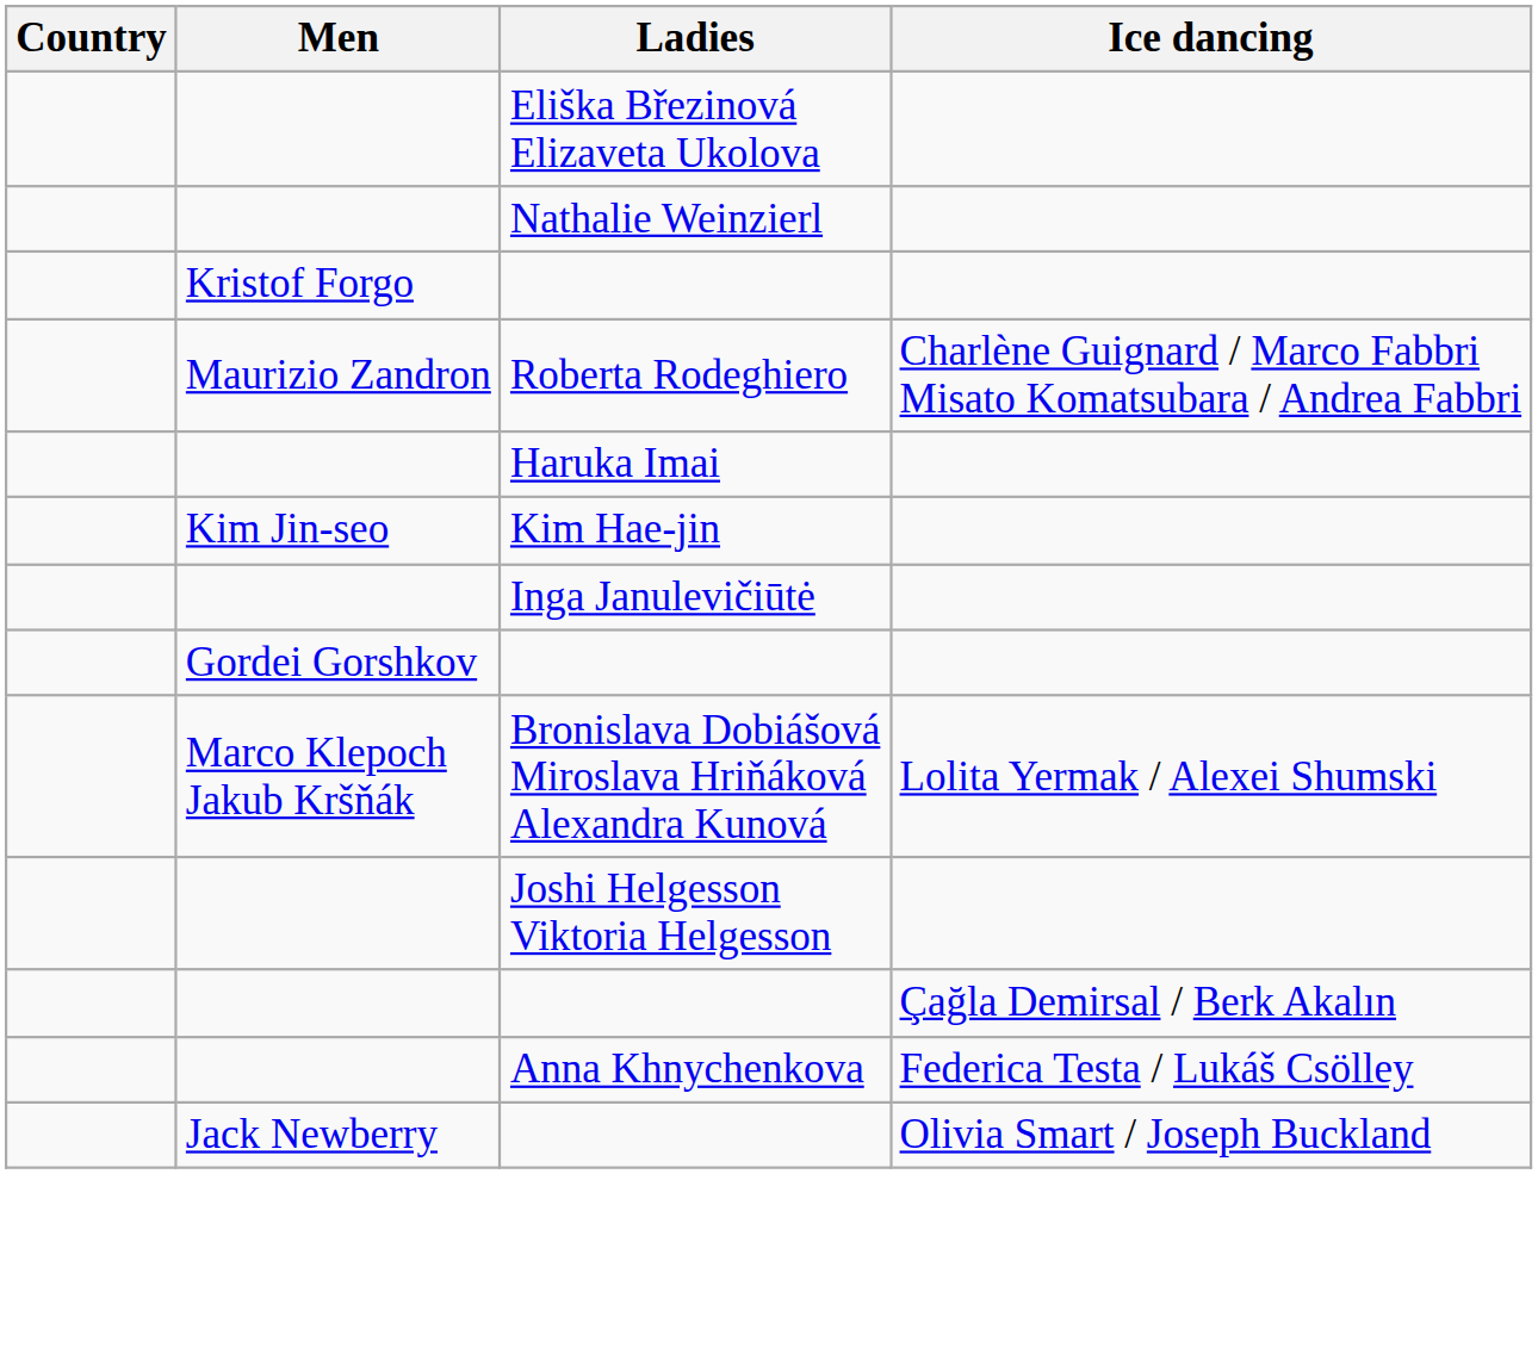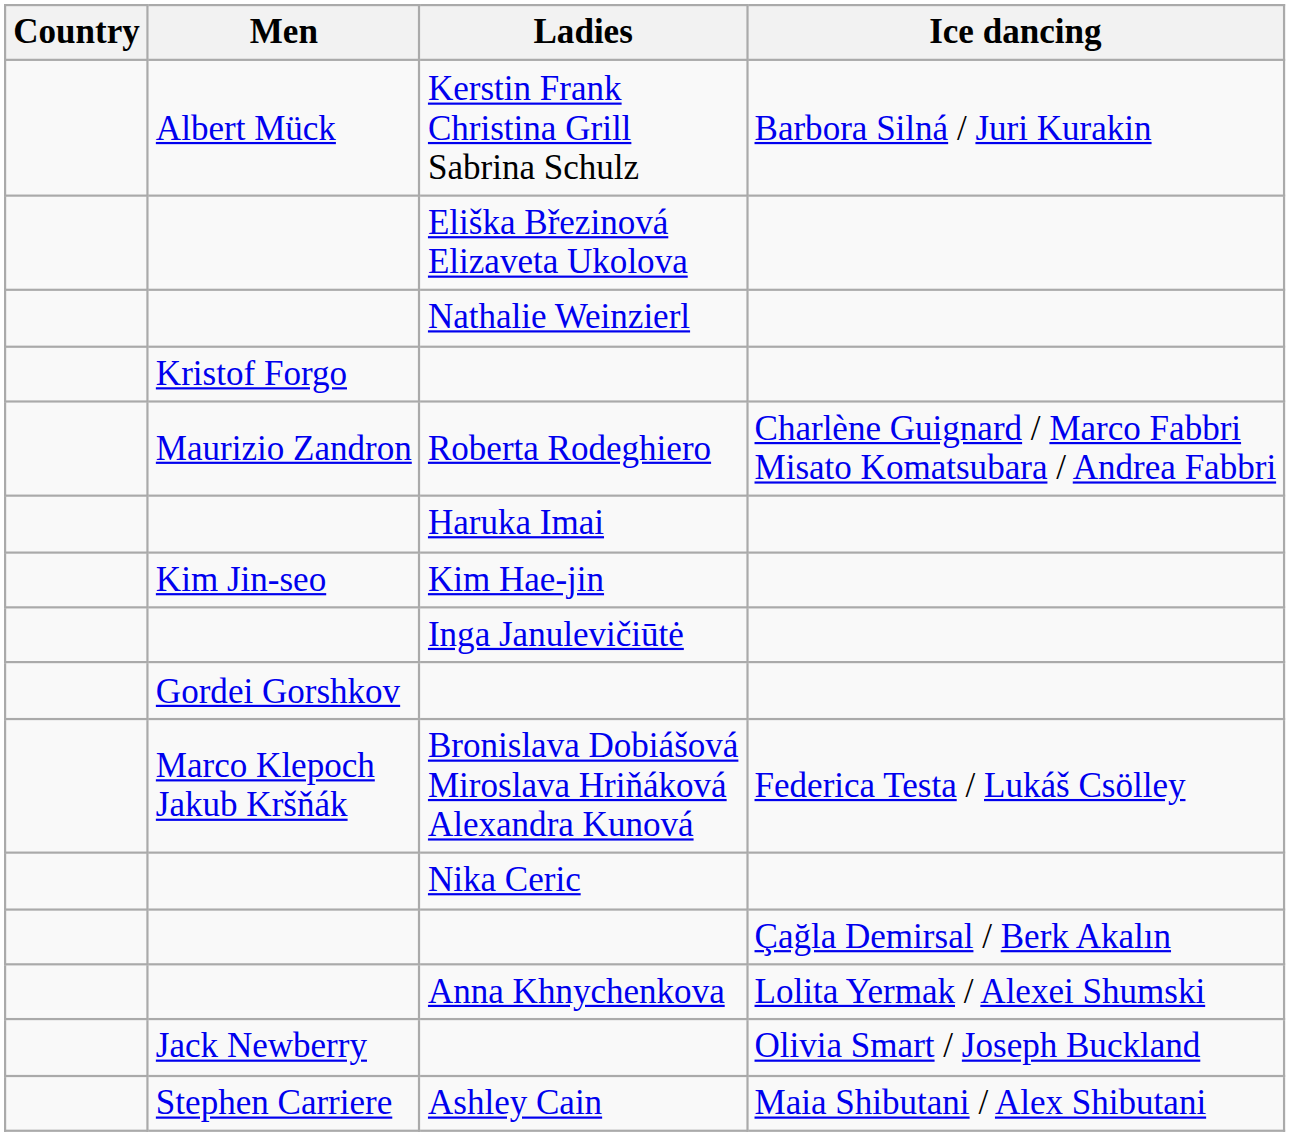 <table class="wikitable">
 <tr>
 <th>Country</th>
 <th>Men</th>
 <th>Ladies</th>
 <th>Ice dancing</th>
+</tr>
+<tr>
+<td></td>
+<td><a href='#'>Albert Mück</a></td>
+<td><a href='#'>Kerstin Frank</a> <br> <a href='#'>Christina Grill</a> <br> Sabrina Schulz</td>
+<td><a href='#'>Barbora Silná</a> / <a href='#'>Juri Kurakin</a></td>
 </tr>
 <tr>
 <td></td>
 <td></td>
 <td><a href='#'>Eliška Březinová</a> <br> <a href='#'>Elizaveta Ukolova</a></td>
 <td></td>
 </tr>
 <tr>
 <td></td>
 <td></td>
 <td><a href='#'>Nathalie Weinzierl</a></td>
 <td></td>
 </tr>
 <tr>
 <td></td>
 <td><a href='#'>Kristof Forgo</a></td>
 <td></td>
 <td></td>
 </tr>
 <tr>
 <td></td>
 <td><a href='#'>Maurizio Zandron</a></td>
 <td><a href='#'>Roberta Rodeghiero</a></td>
 <td><a href='#'>Charlène Guignard</a> / <a href='#'>Marco Fabbri</a> <br> <a href='#'>Misato Komatsubara</a> / <a href='#'>Andrea Fabbri</a></td>
 </tr>
 <tr>
 <td></td>
 <td></td>
 <td><a href='#'>Haruka Imai</a></td>
 <td></td>
 </tr>
 <tr>
 <td></td>
 <td><a href='#'>Kim Jin-seo</a></td>
 <td><a href='#'>Kim Hae-jin</a></td>
 <td></td>
 </tr>
 <tr>
 <td></td>
 <td></td>
 <td><a href='#'>Inga Janulevičiūtė</a></td>
 <td></td>
 </tr>
 <tr>
 <td></td>
 <td><a href='#'>Gordei Gorshkov</a></td>
 <td></td>
 <td></td>
 </tr>
 <tr>
 <td></td>
 <td><a href='#'>Marco Klepoch</a> <br> <a href='#'>Jakub Kršňák</a></td>
 <td><a href='#'>Bronislava Dobiášová</a> <br> <a href='#'>Miroslava Hriňáková</a> <br> <a href='#'>Alexandra Kunová</a></td>
-<td><a href='#'>Lolita Yermak</a> / <a href='#'>Alexei Shumski</a></td>
+<td><a href='#'>Federica Testa</a> / <a href='#'>Lukáš Csölley</a></td>
 </tr>
 <tr>
 <td></td>
 <td></td>
-<td><a href='#'>Joshi Helgesson</a> <br> <a href='#'>Viktoria Helgesson</a></td>
+<td><a href='#'>Nika Ceric</a></td>
 <td></td>
 </tr>
 <tr>
 <td></td>
 <td></td>
 <td></td>
 <td><a href='#'>Çağla Demirsal</a> / <a href='#'>Berk Akalın</a></td>
 </tr>
 <tr>
 <td></td>
 <td></td>
 <td><a href='#'>Anna Khnychenkova</a></td>
-<td><a href='#'>Federica Testa</a> / <a href='#'>Lukáš Csölley</a></td>
+<td><a href='#'>Lolita Yermak</a> / <a href='#'>Alexei Shumski</a></td>
 </tr>
 <tr>
 <td></td>
 <td><a href='#'>Jack Newberry</a></td>
 <td></td>
 <td><a href='#'>Olivia Smart</a> / <a href='#'>Joseph Buckland</a></td>
 </tr>
+<tr>
+<td></td>
+<td><a href='#'>Stephen Carriere</a></td>
+<td><a href='#'>Ashley Cain</a></td>
+<td><a href='#'>Maia Shibutani</a> / <a href='#'>Alex Shibutani</a></td>
+</tr>
 </table>
